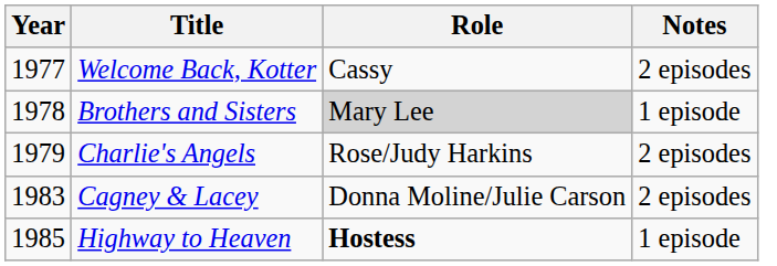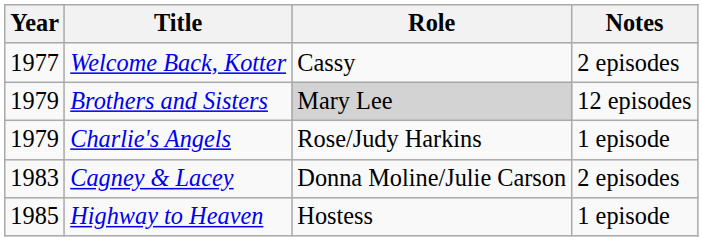 <table class="wikitable">
 <tr>
 <th>Year</th>
 <th>Title</th>
 <th>Role</th>
 <th>Notes</th>
 </tr>
 <tr>
 <td>1977</td>
 <td><em><a href='#'>Welcome Back, Kotter</a></em></td>
 <td>Cassy</td>
 <td>2 episodes</td>
 </tr>
 <tr>
-<td>1978</td>
+<td>1979</td>
 <td><em><a href='#'>Brothers and Sisters</a></em></td>
 <td style="background: lightgrey;">Mary Lee</td>
-<td>1 episode</td>
+<td>12 episodes</td>
 </tr>
 <tr>
 <td>1979</td>
 <td><em><a href='#'>Charlie's Angels</a></em></td>
 <td>Rose/Judy Harkins</td>
-<td>2 episodes</td>
+<td>1 episode</td>
 </tr>
 <tr>
 <td>1983</td>
 <td><em><a href='#'>Cagney & Lacey</a></em></td>
 <td>Donna Moline/Julie Carson</td>
 <td>2 episodes</td>
 </tr>
 <tr>
 <td>1985</td>
 <td><em><a href='#'>Highway to Heaven</a></em></td>
-<td><strong>Hostess</strong></td>
+<td>Hostess</td>
 <td>1 episode</td>
 </tr>
 </table>
